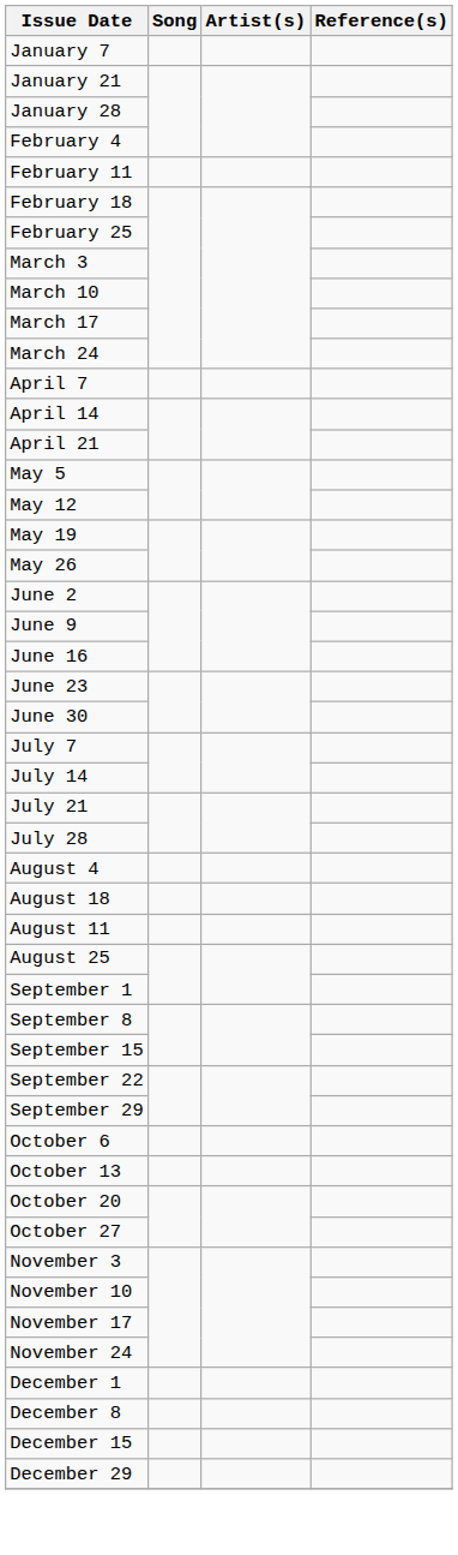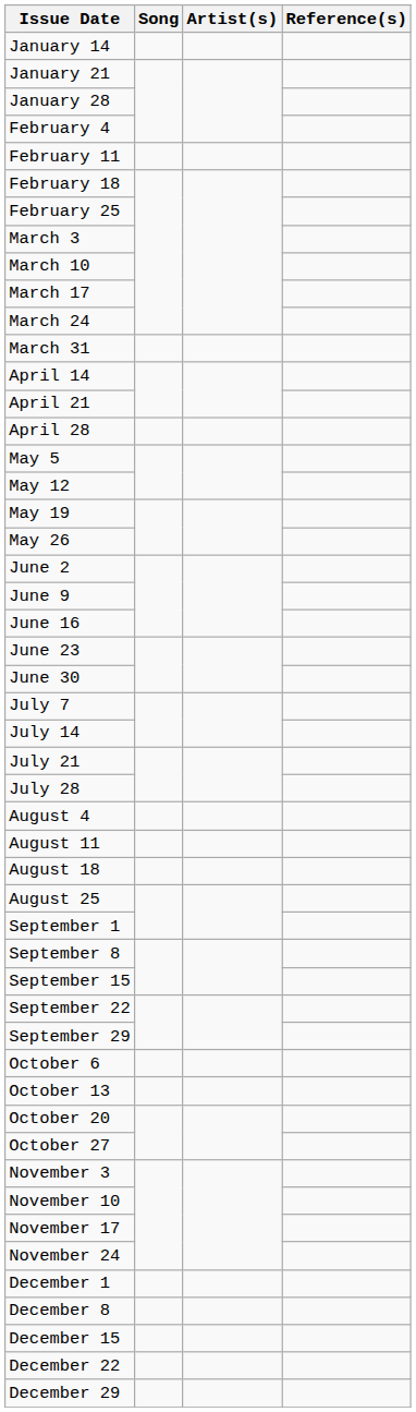 <table class="wikitable">
 <tr>
 <th style="text-align: center;">Issue Date</th>
 <th style="text-align: center;">Song</th>
 <th style="text-align: center;">Artist(s)</th>
 <th style="text-align: center;">Reference(s)</th>
 </tr>
 <tr>
-<td>January 7</td>
+<td>January 14</td>
 <td></td>
 <td></td>
 <td></td>
 </tr>
 <tr>
 <td>January 21</td>
 <td rowspan=3></td>
 <td rowspan=3></td>
 <td></td>
 </tr>
 <tr>
 <td>January 28</td>
 <td></td>
 </tr>
 <tr>
 <td>February 4</td>
 <td></td>
 </tr>
 <tr>
 <td>February 11</td>
 <td></td>
 <td></td>
 <td></td>
 </tr>
 <tr>
 <td>February 18</td>
 <td rowspan=6></td>
 <td rowspan=6></td>
 <td></td>
 </tr>
 <tr>
 <td>February 25</td>
 <td></td>
 </tr>
 <tr>
 <td>March 3</td>
 <td></td>
 </tr>
 <tr>
 <td>March 10</td>
 <td></td>
 </tr>
 <tr>
 <td>March 17</td>
 <td></td>
 </tr>
 <tr>
 <td>March 24</td>
 <td></td>
 </tr>
 <tr>
-<td>April 7</td>
+<td>March 31</td>
 <td></td>
 <td></td>
 <td></td>
 </tr>
 <tr>
 <td>April 14</td>
 <td rowspan=2></td>
 <td rowspan=2></td>
 <td></td>
 </tr>
 <tr>
 <td>April 21</td>
+<td></td>
+</tr>
+<tr>
+<td>April 28</td>
+<td></td>
+<td></td>
 <td></td>
 </tr>
 <tr>
 <td>May 5</td>
 <td rowspan=2></td>
 <td rowspan=2></td>
 <td></td>
 </tr>
 <tr>
 <td>May 12</td>
 <td></td>
 </tr>
 <tr>
 <td>May 19</td>
 <td rowspan=2></td>
 <td rowspan=2></td>
 <td></td>
 </tr>
 <tr>
 <td>May 26</td>
 <td></td>
 </tr>
 <tr>
 <td>June 2</td>
 <td rowspan=3></td>
 <td rowspan=3></td>
 <td></td>
 </tr>
 <tr>
 <td>June 9</td>
 <td></td>
 </tr>
 <tr>
 <td>June 16</td>
 <td></td>
 </tr>
 <tr>
 <td>June 23</td>
 <td rowspan=2></td>
 <td rowspan=2></td>
 <td></td>
 </tr>
 <tr>
 <td>June 30</td>
 <td></td>
 </tr>
 <tr>
 <td>July 7</td>
 <td rowspan=2></td>
 <td rowspan=2></td>
 <td></td>
 </tr>
 <tr>
 <td>July 14</td>
 <td></td>
 </tr>
 <tr>
 <td>July 21</td>
 <td rowspan=2></td>
 <td rowspan=2></td>
 <td></td>
 </tr>
 <tr>
 <td>July 28</td>
 <td></td>
 </tr>
 <tr>
 <td>August 4</td>
 <td></td>
 <td></td>
 <td></td>
 </tr>
 <tr>
-<td>August 18</td>
+<td>August 11</td>
 <td></td>
 <td></td>
 <td></td>
 </tr>
 <tr>
-<td>August 11</td>
+<td>August 18</td>
 <td></td>
 <td></td>
 <td></td>
 </tr>
 <tr>
 <td>August 25</td>
 <td rowspan=2></td>
 <td rowspan=2></td>
 <td></td>
 </tr>
 <tr>
 <td>September 1</td>
 <td></td>
 </tr>
 <tr>
 <td>September 8</td>
 <td rowspan=2></td>
 <td rowspan=2></td>
 <td></td>
 </tr>
 <tr>
 <td>September 15</td>
 <td></td>
 </tr>
 <tr>
 <td>September 22</td>
 <td rowspan=2></td>
 <td rowspan=2></td>
 <td></td>
 </tr>
 <tr>
 <td>September 29</td>
 <td></td>
 </tr>
 <tr>
 <td>October 6</td>
 <td rowspan=1></td>
 <td rowspan=1></td>
 <td></td>
 </tr>
 <tr>
 <td>October 13</td>
 <td rowspan=1></td>
 <td rowspan=1></td>
 <td></td>
 </tr>
 <tr>
 <td>October 20</td>
 <td rowspan=2></td>
 <td rowspan=2></td>
 <td></td>
 </tr>
 <tr>
 <td>October 27</td>
 <td></td>
 </tr>
 <tr>
 <td>November 3</td>
 <td rowspan=4></td>
 <td rowspan=4></td>
 <td></td>
 </tr>
 <tr>
 <td>November 10</td>
 <td></td>
 </tr>
 <tr>
 <td>November 17</td>
 <td></td>
 </tr>
 <tr>
 <td>November 24</td>
 <td></td>
 </tr>
 <tr>
 <td>December 1</td>
 <td rowspan=1></td>
 <td rowspan=1></td>
 <td></td>
 </tr>
 <tr>
 <td>December 8</td>
 <td rowspan=1></td>
 <td rowspan=1></td>
 <td></td>
 </tr>
 <tr>
 <td>December 15</td>
 <td rowspan=1></td>
 <td rowspan=1></td>
 <td></td>
 </tr>
 <tr>
+<td>December 22</td>
+<td rowspan=1></td>
+<td rowspan=1></td>
+<td></td>
+</tr>
+<tr>
 <td>December 29</td>
 <td rowspan=1></td>
 <td rowspan=1></td>
 <td></td>
 </tr>
 <tr>
 </tr>
 </table>
